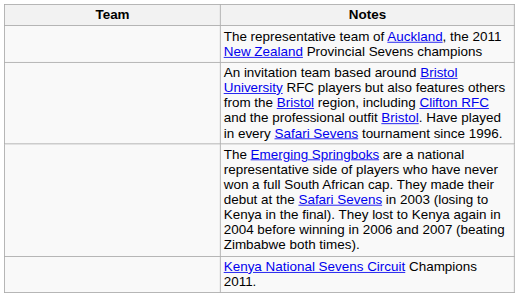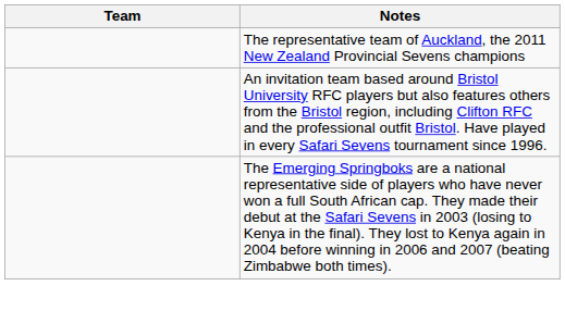 <table class="wikitable">
 <tr>
 <th scope="col" style="width:250px;">Team</th>
 <th>Notes</th>
 </tr>
 <tr>
 <td><strong></strong></td>
 <td>The representative team of <a href='#'>Auckland</a>, the 2011 <a href='#'>New Zealand</a> Provincial Sevens champions</td>
 </tr>
 <tr>
 <td><strong></strong></td>
 <td>An invitation team based around <a href='#'>Bristol University</a> RFC players but also features others from the <a href='#'>Bristol</a> region, including <a href='#'>Clifton RFC</a> and the professional outfit <a href='#'>Bristol</a>.  Have played in every <a href='#'>Safari Sevens</a> tournament since 1996.</td>
 </tr>
 <tr>
 <td><strong></strong></td>
 <td>The <a href='#'>Emerging Springboks</a> are a national representative side of players who have never won a full South African cap.  They made their debut at the <a href='#'>Safari Sevens</a> in 2003 (losing to Kenya in the final).  They lost to Kenya again in 2004 before winning in 2006 and 2007 (beating Zimbabwe both times).</td>
 </tr>
-<tr>
-<td><strong></strong></td>
-<td><a href='#'>Kenya National Sevens Circuit</a> Champions 2011.</td>
-</tr>
 </table>
